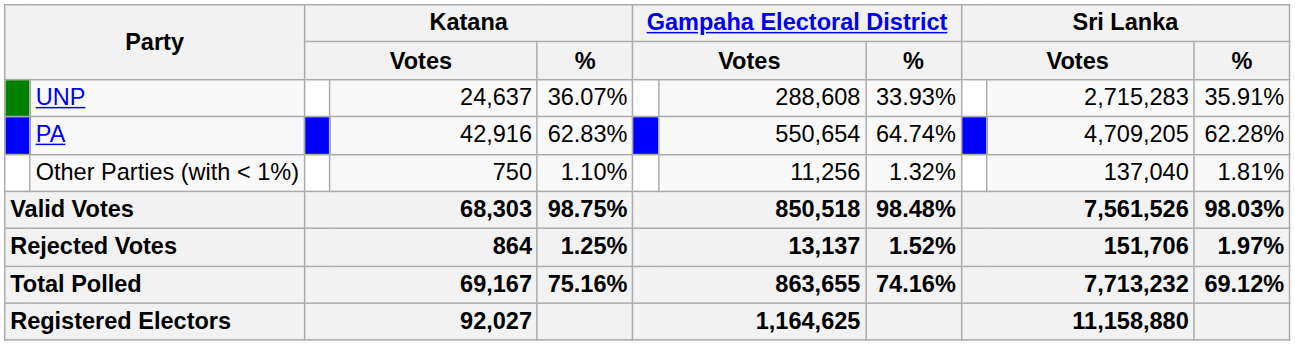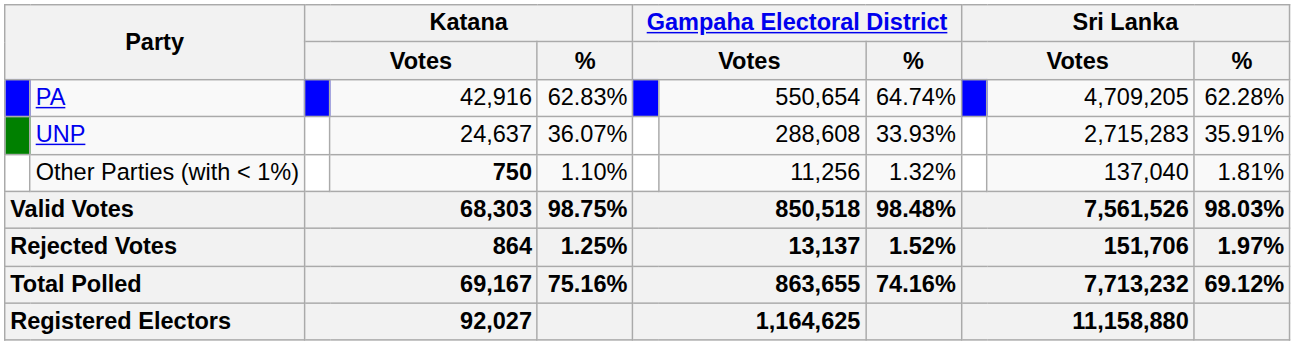 <table class="wikitable">
 <tr>
 <th colspan="2" width="144px"rowspan="2">Party</th>
 <th colspan="3" width="216px">Katana</th>
 <th colspan="3" width="216px"><a href='#'>Gampaha Electoral District</a></th>
 <th colspan="3" width="216px">Sri Lanka</th>
 </tr>
 <tr>
 <th colspan="2" width="144px">Votes</th>
 <th>%</th>
 <th colspan="2" width="144px">Votes</th>
 <th>%</th>
 <th colspan="2" width="144px">Votes</th>
 <th>%</th>
 </tr>
 <tr>
+<td style="background-color:blue;" width="10px"></td>
+<td style="text-align:left;"><a href='#'>PA</a></td>
+<td style="background-color:blue;" width="10px"></td>
+<td style="text-align:right;">42,916</td>
+<td style="text-align:right;">62.83%</td>
+<td style="background-color:blue;" width="10px"></td>
+<td style="text-align:right;">550,654</td>
+<td style="text-align:right;">64.74%</td>
+<td style="background-color:blue;" width="10px"></td>
+<td style="text-align:right;">4,709,205</td>
+<td style="text-align:right;">62.28%</td>
+</tr>
+<tr>
 <td style="background-color:green;" width="10px"></td>
 <td style="text-align:left;"><a href='#'>UNP</a></td>
 <td style="background-color:white;" width="10px"></td>
 <td style="text-align:right;">24,637</td>
 <td style="text-align:right;">36.07%</td>
 <td style="background-color:white;" width="10px"></td>
 <td style="text-align:right;">288,608</td>
 <td style="text-align:right;">33.93%</td>
 <td style="background-color:white;" width="10px"></td>
 <td style="text-align:right;">2,715,283</td>
 <td style="text-align:right;">35.91%</td>
 </tr>
 <tr>
-<td style="background-color:blue;" width="10px"></td>
-<td style="text-align:left;"><a href='#'>PA</a></td>
-<td style="background-color:blue;" width="10px"></td>
-<td style="text-align:right;">42,916</td>
-<td style="text-align:right;">62.83%</td>
-<td style="background-color:blue;" width="10px"></td>
-<td style="text-align:right;">550,654</td>
-<td style="text-align:right;">64.74%</td>
-<td style="background-color:blue;" width="10px"></td>
-<td style="text-align:right;">4,709,205</td>
-<td style="text-align:right;">62.28%</td>
-</tr>
-<tr>
 <td style="background-color:white;" width="10px"></td>
 <td style="text-align:left;">Other Parties (with < 1%)</td>
 <td style="background-color:white;" width="10px"></td>
-<td style="text-align:right;">750</td>
+<td style="text-align:right;"><strong>750</strong></td>
 <td style="text-align:right;">1.10%</td>
 <td style="background-color:white;" width="10px"></td>
 <td style="text-align:right;">11,256</td>
 <td style="text-align:right;">1.32%</td>
 <td style="background-color:white;" width="10px"></td>
 <td style="text-align:right;">137,040</td>
 <td style="text-align:right;">1.81%</td>
 </tr>
 <tr>
 <th colspan="2" width="144px"style="text-align:left;">Valid Votes</th>
 <th style="text-align:right;"colspan="2" width="144px">68,303</th>
 <th style="text-align:right;">98.75%</th>
 <th style="text-align:right;"colspan="2" width="144px">850,518</th>
 <th style="text-align:right;">98.48%</th>
 <th style="text-align:right;"colspan="2" width="144px">7,561,526</th>
 <th style="text-align:right;">98.03%</th>
 </tr>
 <tr>
 <th colspan="2" width="144px"style="text-align:left;">Rejected Votes</th>
 <th style="text-align:right;"colspan="2" width="144px">864</th>
 <th style="text-align:right;">1.25%</th>
 <th style="text-align:right;"colspan="2" width="144px">13,137</th>
 <th style="text-align:right;">1.52%</th>
 <th style="text-align:right;"colspan="2" width="144px">151,706</th>
 <th style="text-align:right;">1.97%</th>
 </tr>
 <tr>
 <th colspan="2" width="144px"style="text-align:left;">Total Polled</th>
 <th style="text-align:right;"colspan="2" width="144px">69,167</th>
 <th style="text-align:right;">75.16%</th>
 <th style="text-align:right;"colspan="2" width="144px">863,655</th>
 <th style="text-align:right;">74.16%</th>
 <th style="text-align:right;"colspan="2" width="144px">7,713,232</th>
 <th style="text-align:right;">69.12%</th>
 </tr>
 <tr>
 <th colspan="2" width="144px"style="text-align:left;">Registered Electors</th>
 <th style="text-align:right;"colspan="2" width="144px">92,027</th>
 <th></th>
 <th style="text-align:right;"colspan="2" width="144px">1,164,625</th>
 <th></th>
 <th style="text-align:right;"colspan="2" width="144px">11,158,880</th>
 <th></th>
 </tr>
 </table>
